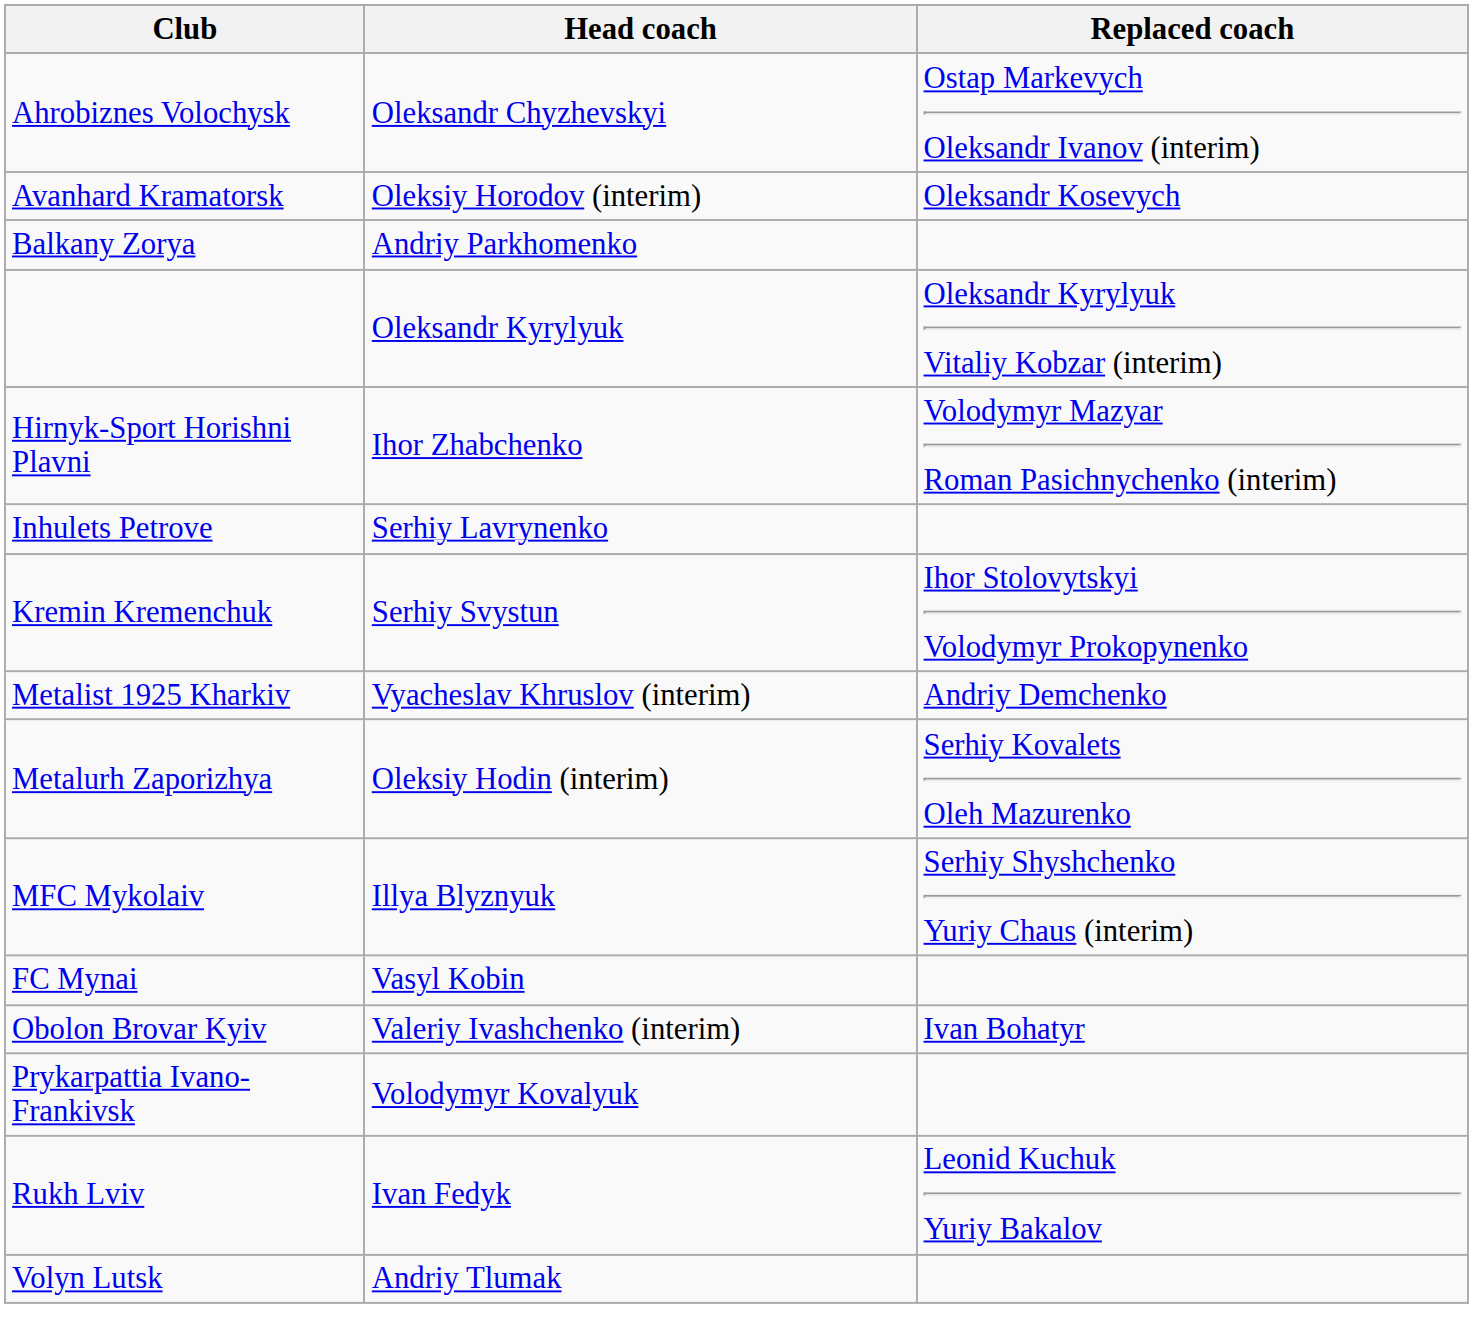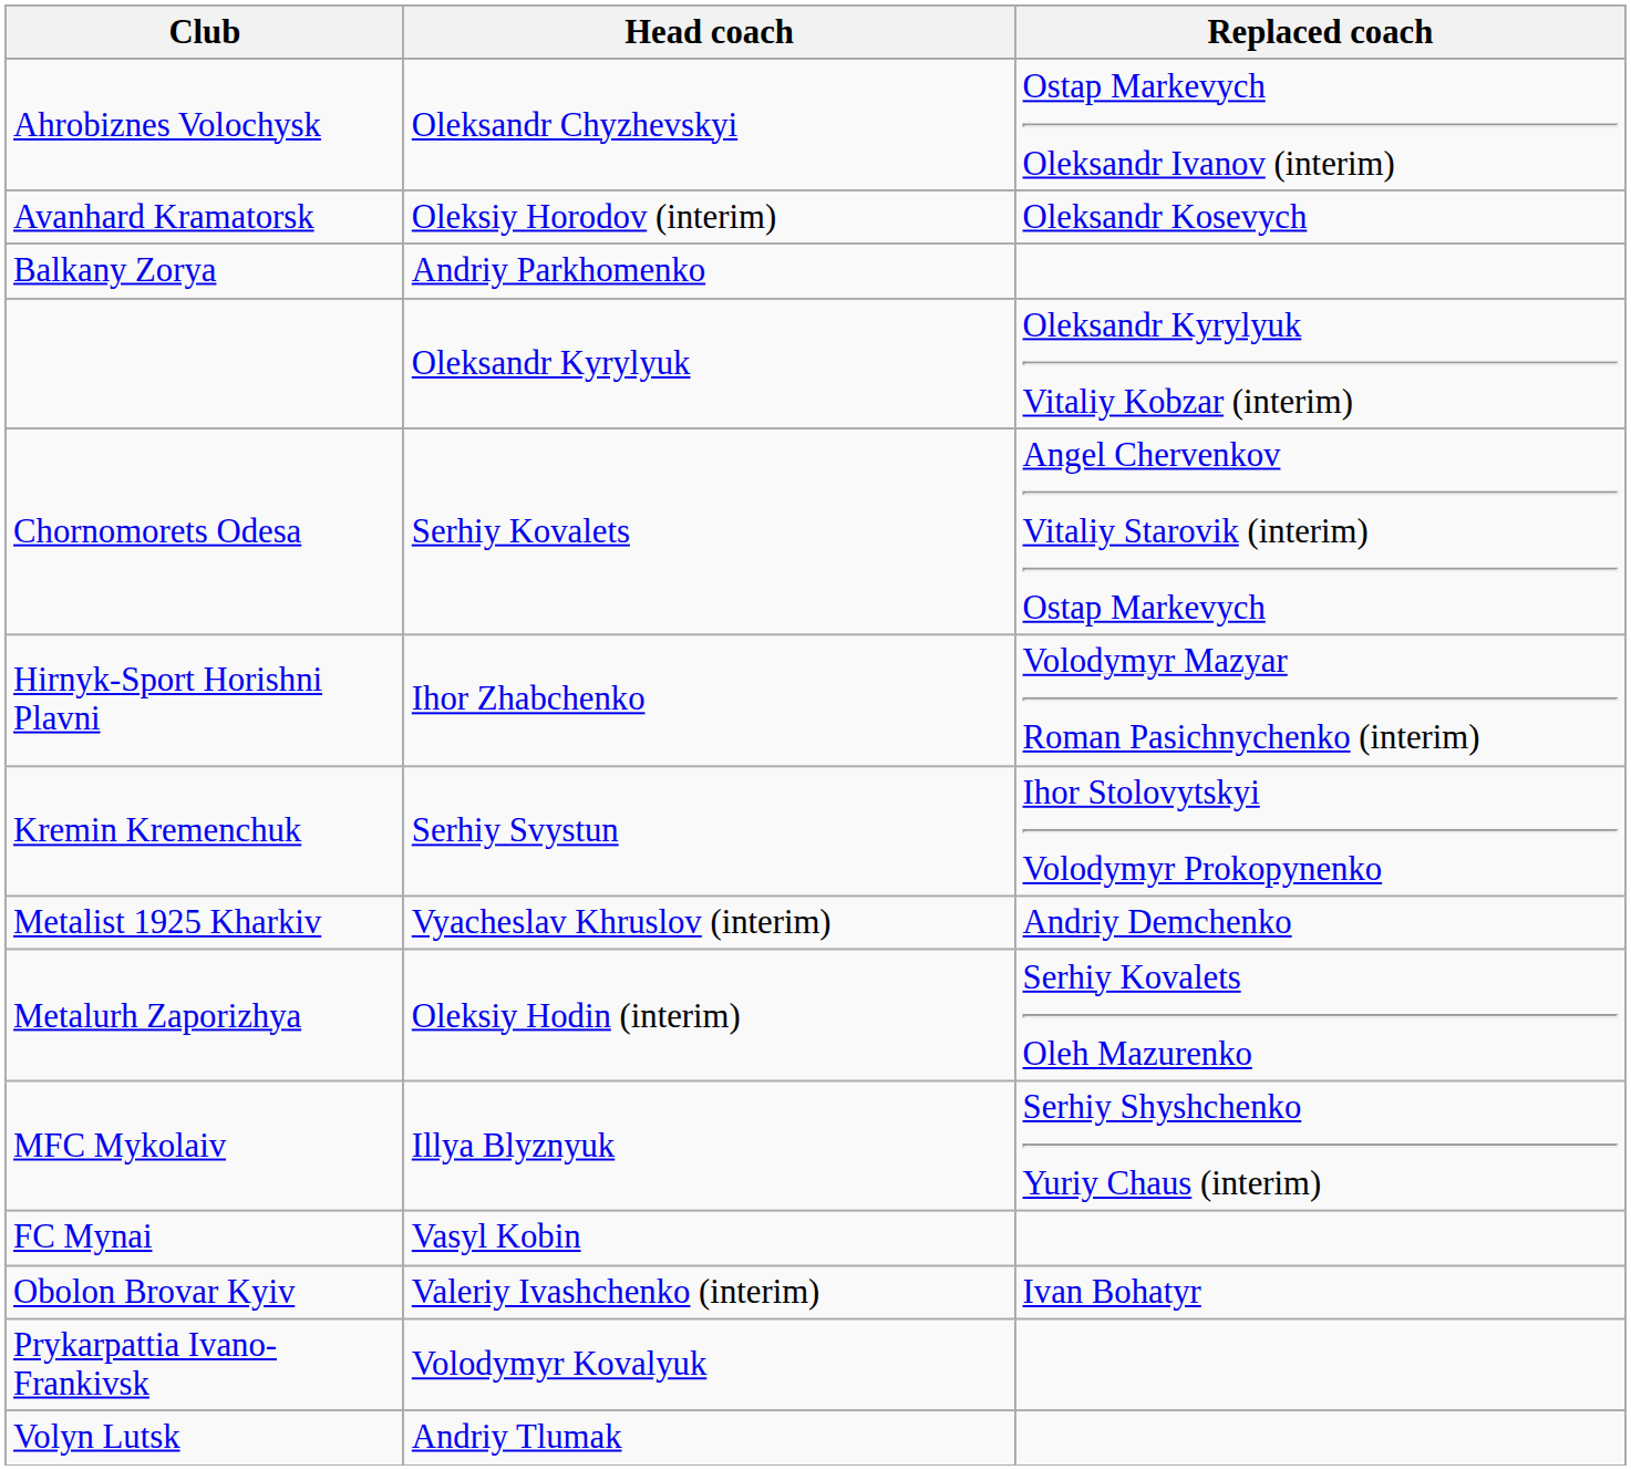 <table class="wikitable">
 <tr>
 <th width="180">Club</th>
 <th width="280">Head coach</th>
 <th width="280">Replaced coach</th>
 </tr>
 <tr>
 <td><a href='#'>Ahrobiznes Volochysk</a></td>
 <td> <a href='#'>Oleksandr Chyzhevskyi</a></td>
 <td> <a href='#'>Ostap Markevych</a><hr> <a href='#'>Oleksandr Ivanov</a> (interim)</td>
 </tr>
 <tr>
 <td><a href='#'>Avanhard Kramatorsk</a></td>
 <td> <a href='#'>Oleksiy Horodov</a> (interim)</td>
 <td> <a href='#'>Oleksandr Kosevych</a></td>
 </tr>
 <tr>
 <td><a href='#'>Balkany Zorya</a></td>
 <td> <a href='#'>Andriy Parkhomenko</a></td>
 <td></td>
 </tr>
 <tr>
 <td></td>
 <td> <a href='#'>Oleksandr Kyrylyuk</a></td>
 <td> <a href='#'>Oleksandr Kyrylyuk</a><hr> <a href='#'>Vitaliy Kobzar</a> (interim)</td>
 </tr>
 <tr>
+<td><a href='#'>Chornomorets Odesa</a></td>
+<td> <a href='#'>Serhiy Kovalets</a></td>
+<td> <a href='#'>Angel Chervenkov</a><hr> <a href='#'>Vitaliy Starovik</a> (interim)<hr> <a href='#'>Ostap Markevych</a></td>
+</tr>
+<tr>
 <td><a href='#'>Hirnyk-Sport Horishni Plavni</a></td>
 <td> <a href='#'>Ihor Zhabchenko</a></td>
 <td> <a href='#'>Volodymyr Mazyar</a><hr> <a href='#'>Roman Pasichnychenko</a> (interim)</td>
-</tr>
-<tr>
-<td><a href='#'>Inhulets Petrove</a></td>
-<td> <a href='#'>Serhiy Lavrynenko</a></td>
-<td></td>
 </tr>
 <tr>
 <td><a href='#'>Kremin Kremenchuk</a></td>
 <td> <a href='#'>Serhiy Svystun</a></td>
 <td> <a href='#'>Ihor Stolovytskyi</a><hr> <a href='#'>Volodymyr Prokopynenko</a></td>
 </tr>
 <tr>
 <td><a href='#'>Metalist 1925 Kharkiv</a></td>
 <td> <a href='#'>Vyacheslav Khruslov</a> (interim)</td>
 <td> <a href='#'>Andriy Demchenko</a></td>
 </tr>
 <tr>
 <td><a href='#'>Metalurh Zaporizhya</a></td>
 <td> <a href='#'>Oleksiy Hodin</a> (interim)</td>
 <td> <a href='#'>Serhiy Kovalets</a><hr> <a href='#'>Oleh Mazurenko</a></td>
 </tr>
 <tr>
 <td><a href='#'>MFC Mykolaiv</a></td>
 <td> <a href='#'>Illya Blyznyuk</a></td>
 <td> <a href='#'>Serhiy Shyshchenko</a> <hr>  <a href='#'>Yuriy Chaus</a> (interim)</td>
 </tr>
 <tr>
 <td><a href='#'>FC Mynai</a></td>
 <td> <a href='#'>Vasyl Kobin</a></td>
 <td></td>
 </tr>
 <tr>
 <td><a href='#'>Obolon Brovar Kyiv</a></td>
 <td> <a href='#'>Valeriy Ivashchenko</a> (interim)</td>
 <td> <a href='#'>Ivan Bohatyr</a></td>
 </tr>
 <tr>
 <td><a href='#'>Prykarpattia Ivano-Frankivsk</a></td>
 <td> <a href='#'>Volodymyr Kovalyuk</a></td>
 <td></td>
 </tr>
 <tr>
-<td><a href='#'>Rukh Lviv</a></td>
-<td> <a href='#'>Ivan Fedyk</a></td>
-<td> <a href='#'>Leonid Kuchuk</a><hr> <a href='#'>Yuriy Bakalov</a></td>
-</tr>
-<tr>
 <td><a href='#'>Volyn Lutsk</a></td>
 <td> <a href='#'>Andriy Tlumak</a></td>
 <td></td>
 </tr>
 </table>
